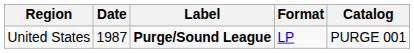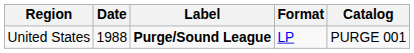 <table class="wikitable">
 <tr>
 <th>Region</th>
 <th>Date</th>
 <th>Label</th>
 <th>Format</th>
 <th>Catalog</th>
 </tr>
 <tr>
 <td>United States</td>
-<td>1987</td>
+<td>1988</td>
 <td><strong>Purge/Sound League</strong></td>
 <td><a href='#'>LP</a></td>
 <td>PURGE 001</td>
 </tr>
 </table>
